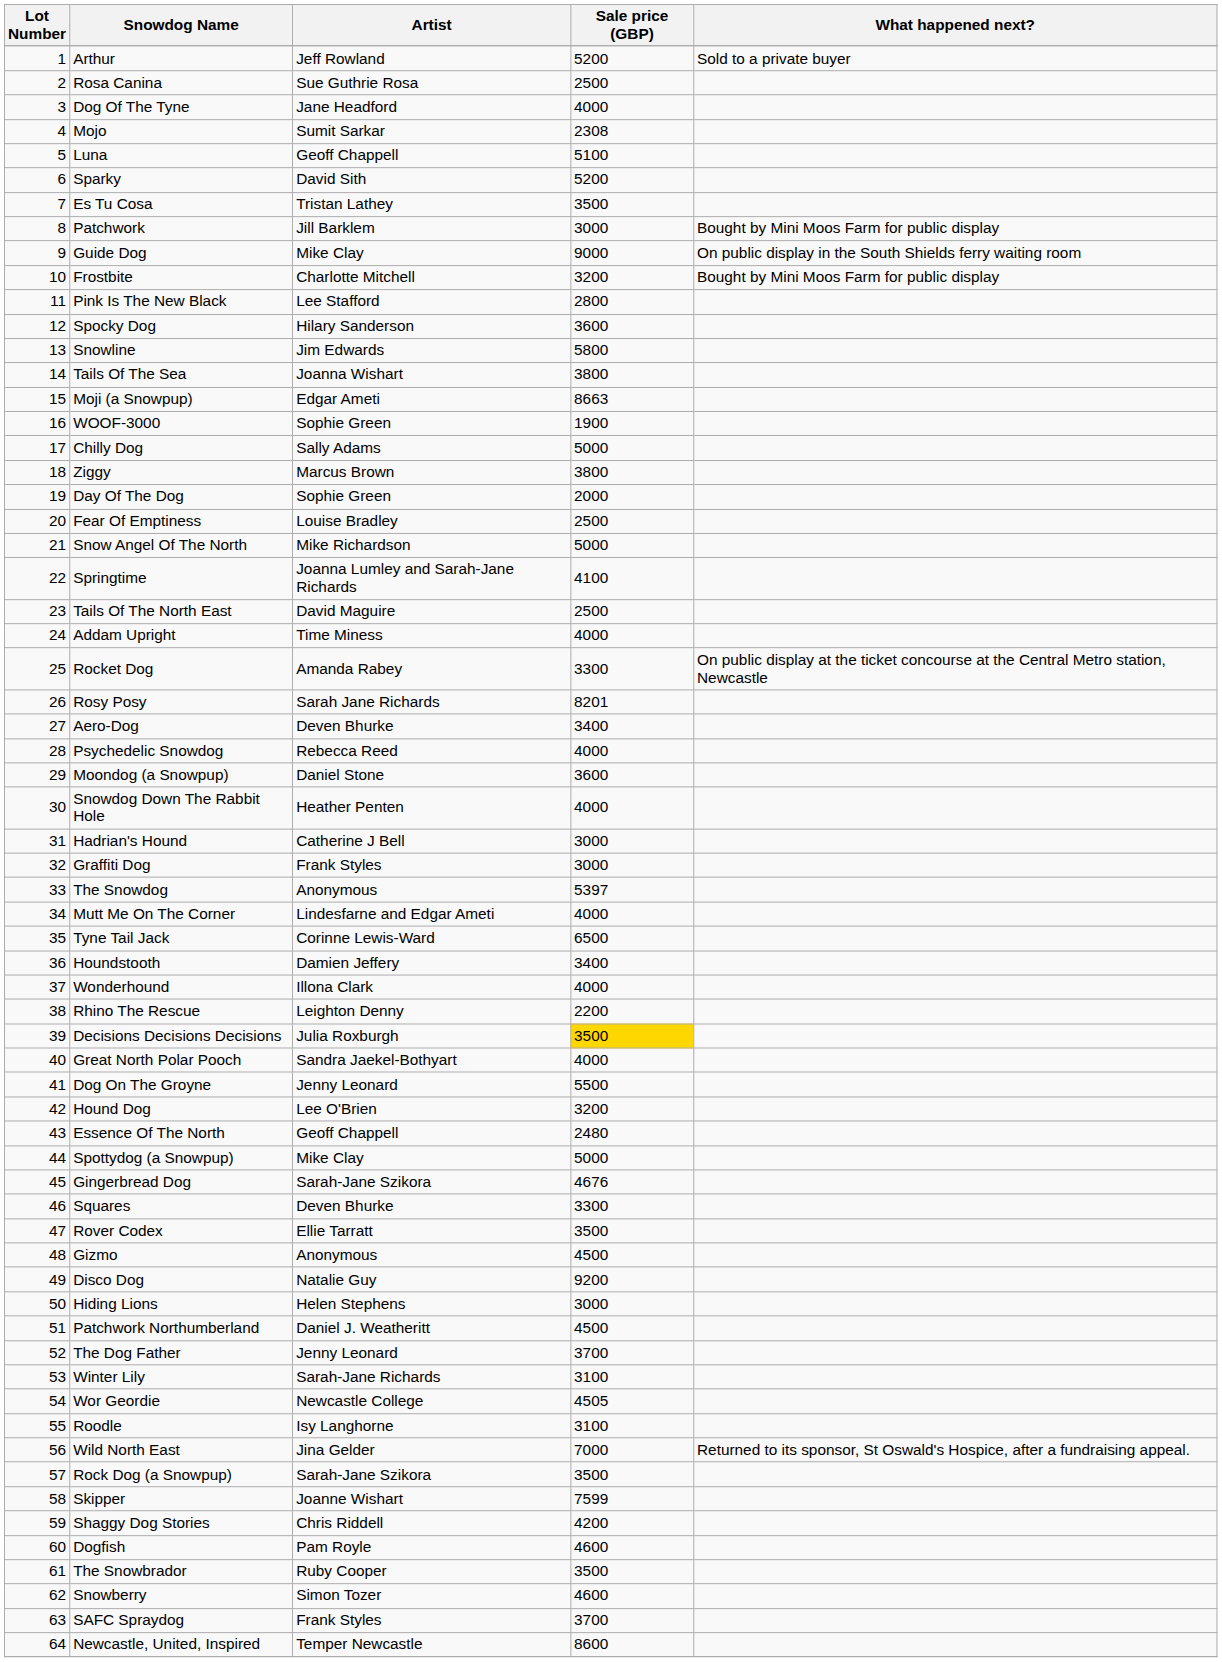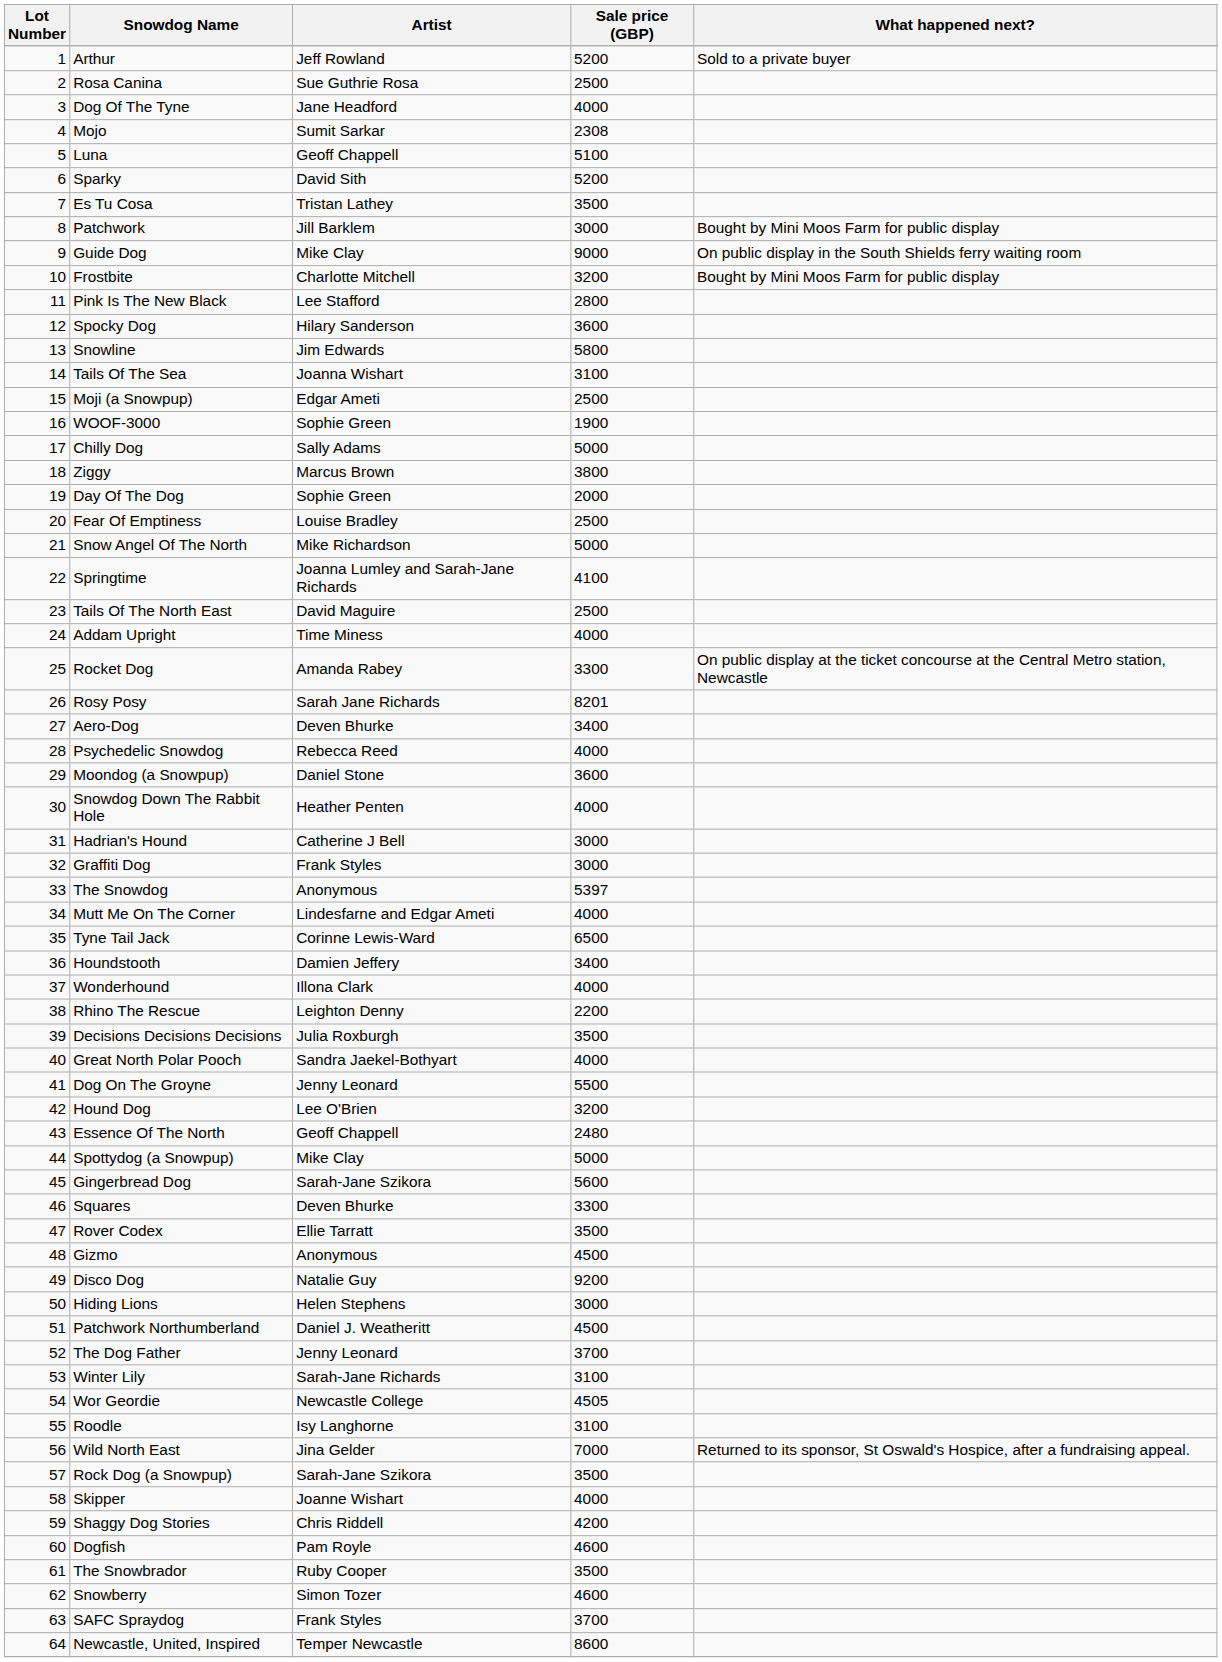 <table class="wikitable sortable" style="margin-left:auto; margin-right:auto; margin-top:0;">
 <tr>
 <th style="width:2em;" data-sort-type="number">Lot Number</th>
 <th>Snowdog Name</th>
 <th>Artist</th>
 <th data-sort-type="number">Sale price (GBP)</th>
 <th>What happened next?</th>
 </tr>
 <tr style="font-weight:bold;background:#eaecf0">
 </tr>
 <tr>
 <td align="right">1</td>
 <td>Arthur</td>
 <td>Jeff Rowland</td>
 <td>5200</td>
 <td>Sold to a private buyer</td>
 </tr>
 <tr>
 <td align="right">2</td>
 <td>Rosa Canina</td>
 <td>Sue Guthrie Rosa</td>
 <td>2500</td>
 <td> </td>
 </tr>
 <tr>
 <td align="right">3</td>
 <td>Dog Of The Tyne</td>
 <td>Jane Headford</td>
 <td>4000</td>
 <td> </td>
 </tr>
 <tr>
 <td align="right">4</td>
 <td>Mojo</td>
 <td>Sumit Sarkar</td>
 <td>2308</td>
 <td> </td>
 </tr>
 <tr>
 <td align="right">5</td>
 <td>Luna</td>
 <td>Geoff Chappell</td>
 <td>5100</td>
 <td> </td>
 </tr>
 <tr>
 <td align="right">6</td>
 <td>Sparky</td>
 <td>David Sith</td>
 <td>5200</td>
 <td> </td>
 </tr>
 <tr>
 <td align="right">7</td>
 <td>Es Tu Cosa</td>
 <td>Tristan Lathey</td>
 <td>3500</td>
 <td> </td>
 </tr>
 <tr>
 <td align="right">8</td>
 <td>Patchwork</td>
 <td>Jill Barklem</td>
 <td>3000</td>
 <td>Bought by Mini Moos Farm for public display</td>
 </tr>
 <tr>
 <td align="right">9</td>
 <td>Guide Dog</td>
 <td>Mike Clay</td>
 <td>9000</td>
 <td>On public display in the South Shields ferry waiting room</td>
 </tr>
 <tr>
 <td align="right">10</td>
 <td>Frostbite</td>
 <td>Charlotte Mitchell</td>
 <td>3200</td>
 <td>Bought by Mini Moos Farm for public display</td>
 </tr>
 <tr>
 <td align="right">11</td>
 <td>Pink Is The New Black</td>
 <td>Lee Stafford</td>
 <td>2800</td>
 <td> </td>
 </tr>
 <tr>
 <td align="right">12</td>
 <td>Spocky Dog</td>
 <td>Hilary Sanderson</td>
 <td>3600</td>
 <td> </td>
 </tr>
 <tr>
 <td align="right">13</td>
 <td>Snowline</td>
 <td>Jim Edwards</td>
 <td>5800</td>
 <td> </td>
 </tr>
 <tr>
 <td align="right">14</td>
 <td>Tails Of The Sea</td>
 <td>Joanna Wishart</td>
-<td>3800</td>
+<td>3100</td>
 <td> </td>
 </tr>
 <tr>
 <td align="right">15</td>
 <td>Moji (a Snowpup)</td>
 <td>Edgar Ameti</td>
-<td>8663</td>
+<td>2500</td>
 <td> </td>
 </tr>
 <tr>
 <td align="right">16</td>
 <td>WOOF-3000</td>
 <td>Sophie Green</td>
 <td>1900</td>
 <td> </td>
 </tr>
 <tr>
 <td align="right">17</td>
 <td>Chilly Dog</td>
 <td>Sally Adams</td>
 <td>5000</td>
 <td> </td>
 </tr>
 <tr>
 <td align="right">18</td>
 <td>Ziggy</td>
 <td>Marcus Brown</td>
 <td>3800</td>
 <td> </td>
 </tr>
 <tr>
 <td align="right">19</td>
 <td>Day Of The Dog</td>
 <td>Sophie Green</td>
 <td>2000</td>
 <td> </td>
 </tr>
 <tr>
 <td align="right">20</td>
 <td>Fear Of Emptiness</td>
 <td>Louise Bradley</td>
 <td>2500</td>
 <td> </td>
 </tr>
 <tr>
 <td align="right">21</td>
 <td>Snow Angel Of The North</td>
 <td>Mike Richardson</td>
 <td>5000</td>
 <td> </td>
 </tr>
 <tr>
 <td align="right">22</td>
 <td>Springtime</td>
 <td>Joanna Lumley and Sarah-Jane Richards</td>
 <td>4100</td>
 <td> </td>
 </tr>
 <tr>
 <td align="right">23</td>
 <td>Tails Of The North East</td>
 <td>David Maguire</td>
 <td>2500</td>
 <td> </td>
 </tr>
 <tr>
 <td align="right">24</td>
 <td>Addam Upright</td>
 <td>Time Miness</td>
 <td>4000</td>
 <td> </td>
 </tr>
 <tr>
 <td align="right">25</td>
 <td>Rocket Dog</td>
 <td>Amanda Rabey</td>
 <td>3300</td>
 <td>On public display at the ticket concourse at the Central Metro station, Newcastle</td>
 </tr>
 <tr>
 <td align="right">26</td>
 <td>Rosy Posy</td>
 <td>Sarah Jane Richards</td>
 <td>8201</td>
 <td> </td>
 </tr>
 <tr>
 <td align="right">27</td>
 <td>Aero-Dog</td>
 <td>Deven Bhurke</td>
 <td>3400</td>
 <td> </td>
 </tr>
 <tr>
 <td align="right">28</td>
 <td>Psychedelic Snowdog</td>
 <td>Rebecca Reed</td>
 <td>4000</td>
 <td> </td>
 </tr>
 <tr>
 <td align="right">29</td>
 <td>Moondog (a Snowpup)</td>
 <td>Daniel Stone</td>
 <td>3600</td>
 <td> </td>
 </tr>
 <tr>
 <td align="right">30</td>
 <td>Snowdog Down The Rabbit Hole</td>
 <td>Heather Penten</td>
 <td>4000</td>
 <td> </td>
 </tr>
 <tr>
 <td align="right">31</td>
 <td>Hadrian's Hound</td>
 <td>Catherine J Bell</td>
 <td>3000</td>
 <td> </td>
 </tr>
 <tr>
 <td align="right">32</td>
 <td>Graffiti Dog</td>
 <td>Frank Styles</td>
 <td>3000</td>
 <td> </td>
 </tr>
 <tr>
 <td align="right">33</td>
 <td>The Snowdog</td>
 <td>Anonymous</td>
 <td>5397</td>
 <td> </td>
 </tr>
 <tr>
 <td align="right">34</td>
 <td>Mutt Me On The Corner</td>
 <td>Lindesfarne and Edgar Ameti</td>
 <td>4000</td>
 <td> </td>
 </tr>
 <tr>
 <td align="right">35</td>
 <td>Tyne Tail Jack</td>
 <td>Corinne Lewis-Ward</td>
 <td>6500</td>
 <td> </td>
 </tr>
 <tr>
 <td align="right">36</td>
 <td>Houndstooth</td>
 <td>Damien Jeffery</td>
 <td>3400</td>
 <td> </td>
 </tr>
 <tr>
 <td align="right">37</td>
 <td>Wonderhound</td>
 <td>Illona Clark</td>
 <td>4000</td>
 <td> </td>
 </tr>
 <tr>
 <td align="right">38</td>
 <td>Rhino The Rescue</td>
 <td>Leighton Denny</td>
 <td>2200</td>
 <td> </td>
 </tr>
 <tr>
 <td align="right">39</td>
 <td>Decisions Decisions Decisions</td>
 <td>Julia Roxburgh</td>
-<td style="background: gold;">3500</td>
+<td>3500</td>
 <td> </td>
 </tr>
 <tr>
 <td align="right">40</td>
 <td>Great North Polar Pooch</td>
 <td>Sandra Jaekel-Bothyart</td>
 <td>4000</td>
 <td> </td>
 </tr>
 <tr>
 <td align="right">41</td>
 <td>Dog On The Groyne</td>
 <td>Jenny Leonard</td>
 <td>5500</td>
 <td> </td>
 </tr>
 <tr>
 <td align="right">42</td>
 <td>Hound Dog</td>
 <td>Lee O'Brien</td>
 <td>3200</td>
 <td> </td>
 </tr>
 <tr>
 <td align="right">43</td>
 <td>Essence Of The North</td>
 <td>Geoff Chappell</td>
 <td>2480</td>
 <td> </td>
 </tr>
 <tr>
 <td align="right">44</td>
 <td>Spottydog (a Snowpup)</td>
 <td>Mike Clay</td>
 <td>5000</td>
 <td> </td>
 </tr>
 <tr>
 <td align="right">45</td>
 <td>Gingerbread Dog</td>
 <td>Sarah-Jane Szikora</td>
-<td>4676</td>
+<td>5600</td>
 <td> </td>
 </tr>
 <tr>
 <td align="right">46</td>
 <td>Squares</td>
 <td>Deven Bhurke</td>
 <td>3300</td>
 <td> </td>
 </tr>
 <tr>
 <td align="right">47</td>
 <td>Rover Codex</td>
 <td>Ellie Tarratt</td>
 <td>3500</td>
 <td> </td>
 </tr>
 <tr>
 <td align="right">48</td>
 <td>Gizmo</td>
 <td>Anonymous</td>
 <td>4500</td>
 <td> </td>
 </tr>
 <tr>
 <td align="right">49</td>
 <td>Disco Dog</td>
 <td>Natalie Guy</td>
 <td>9200</td>
 <td> </td>
 </tr>
 <tr>
 <td align="right">50</td>
 <td>Hiding Lions</td>
 <td>Helen Stephens</td>
 <td>3000</td>
 <td> </td>
 </tr>
 <tr>
 <td align="right">51</td>
 <td>Patchwork Northumberland</td>
 <td>Daniel J. Weatheritt</td>
 <td>4500</td>
 <td> </td>
 </tr>
 <tr>
 <td align="right">52</td>
 <td>The Dog Father</td>
 <td>Jenny Leonard</td>
 <td>3700</td>
 <td> </td>
 </tr>
 <tr>
 <td align="right">53</td>
 <td>Winter Lily</td>
 <td>Sarah-Jane Richards</td>
 <td>3100</td>
 <td> </td>
 </tr>
 <tr>
 <td align="right">54</td>
 <td>Wor Geordie</td>
 <td>Newcastle College</td>
 <td>4505</td>
 <td> </td>
 </tr>
 <tr>
 <td align="right">55</td>
 <td>Roodle</td>
 <td>Isy Langhorne</td>
 <td>3100</td>
 <td> </td>
 </tr>
 <tr>
 <td align="right">56</td>
 <td>Wild North East</td>
 <td>Jina Gelder</td>
 <td>7000</td>
 <td>Returned to its sponsor, St Oswald's Hospice, after a fundraising appeal.</td>
 </tr>
 <tr>
 <td align="right">57</td>
 <td>Rock Dog (a Snowpup)</td>
 <td>Sarah-Jane Szikora</td>
 <td>3500</td>
 <td> </td>
 </tr>
 <tr>
 <td align="right">58</td>
 <td>Skipper</td>
 <td>Joanne Wishart</td>
-<td>7599</td>
+<td>4000</td>
 <td> </td>
 </tr>
 <tr>
 <td align="right">59</td>
 <td>Shaggy Dog Stories</td>
 <td>Chris Riddell</td>
 <td>4200</td>
 <td> </td>
 </tr>
 <tr>
 <td align="right">60</td>
 <td>Dogfish</td>
 <td>Pam Royle</td>
 <td>4600</td>
 <td> </td>
 </tr>
 <tr>
 <td align="right">61</td>
 <td>The Snowbrador</td>
 <td>Ruby Cooper</td>
 <td>3500</td>
 <td> </td>
 </tr>
 <tr>
 <td align="right">62</td>
 <td>Snowberry</td>
 <td>Simon Tozer</td>
 <td>4600</td>
 <td> </td>
 </tr>
 <tr>
 <td align="right">63</td>
 <td>SAFC Spraydog</td>
 <td>Frank Styles</td>
 <td>3700</td>
 <td> </td>
 </tr>
 <tr>
 <td align="right">64</td>
 <td>Newcastle, United, Inspired</td>
 <td>Temper Newcastle</td>
 <td>8600</td>
 <td> </td>
 </tr>
 <tr>
 </tr>
 </table>
